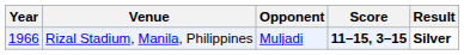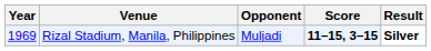 <table class="sortable wikitable" style="font-size: 90%;">
 <tr>
 <th>Year</th>
 <th>Venue</th>
 <th>Opponent</th>
 <th>Score</th>
 <th>Result</th>
 </tr>
 <tr style="background:#ECF2FF">
-<td align="center"><a href='#'>1966</a></td>
+<td align="center"><a href='#'>1969</a></td>
 <td align="left"><a href='#'>Rizal Stadium</a>, <a href='#'>Manila</a>, Philippines</td>
 <td align="left"> <a href='#'>Muljadi</a></td>
 <td align="left"><strong>11–15, 3–15</strong></td>
 <td style="text-align:left; background:white"> <strong>Silver</strong></td>
 </tr>
 </table>
